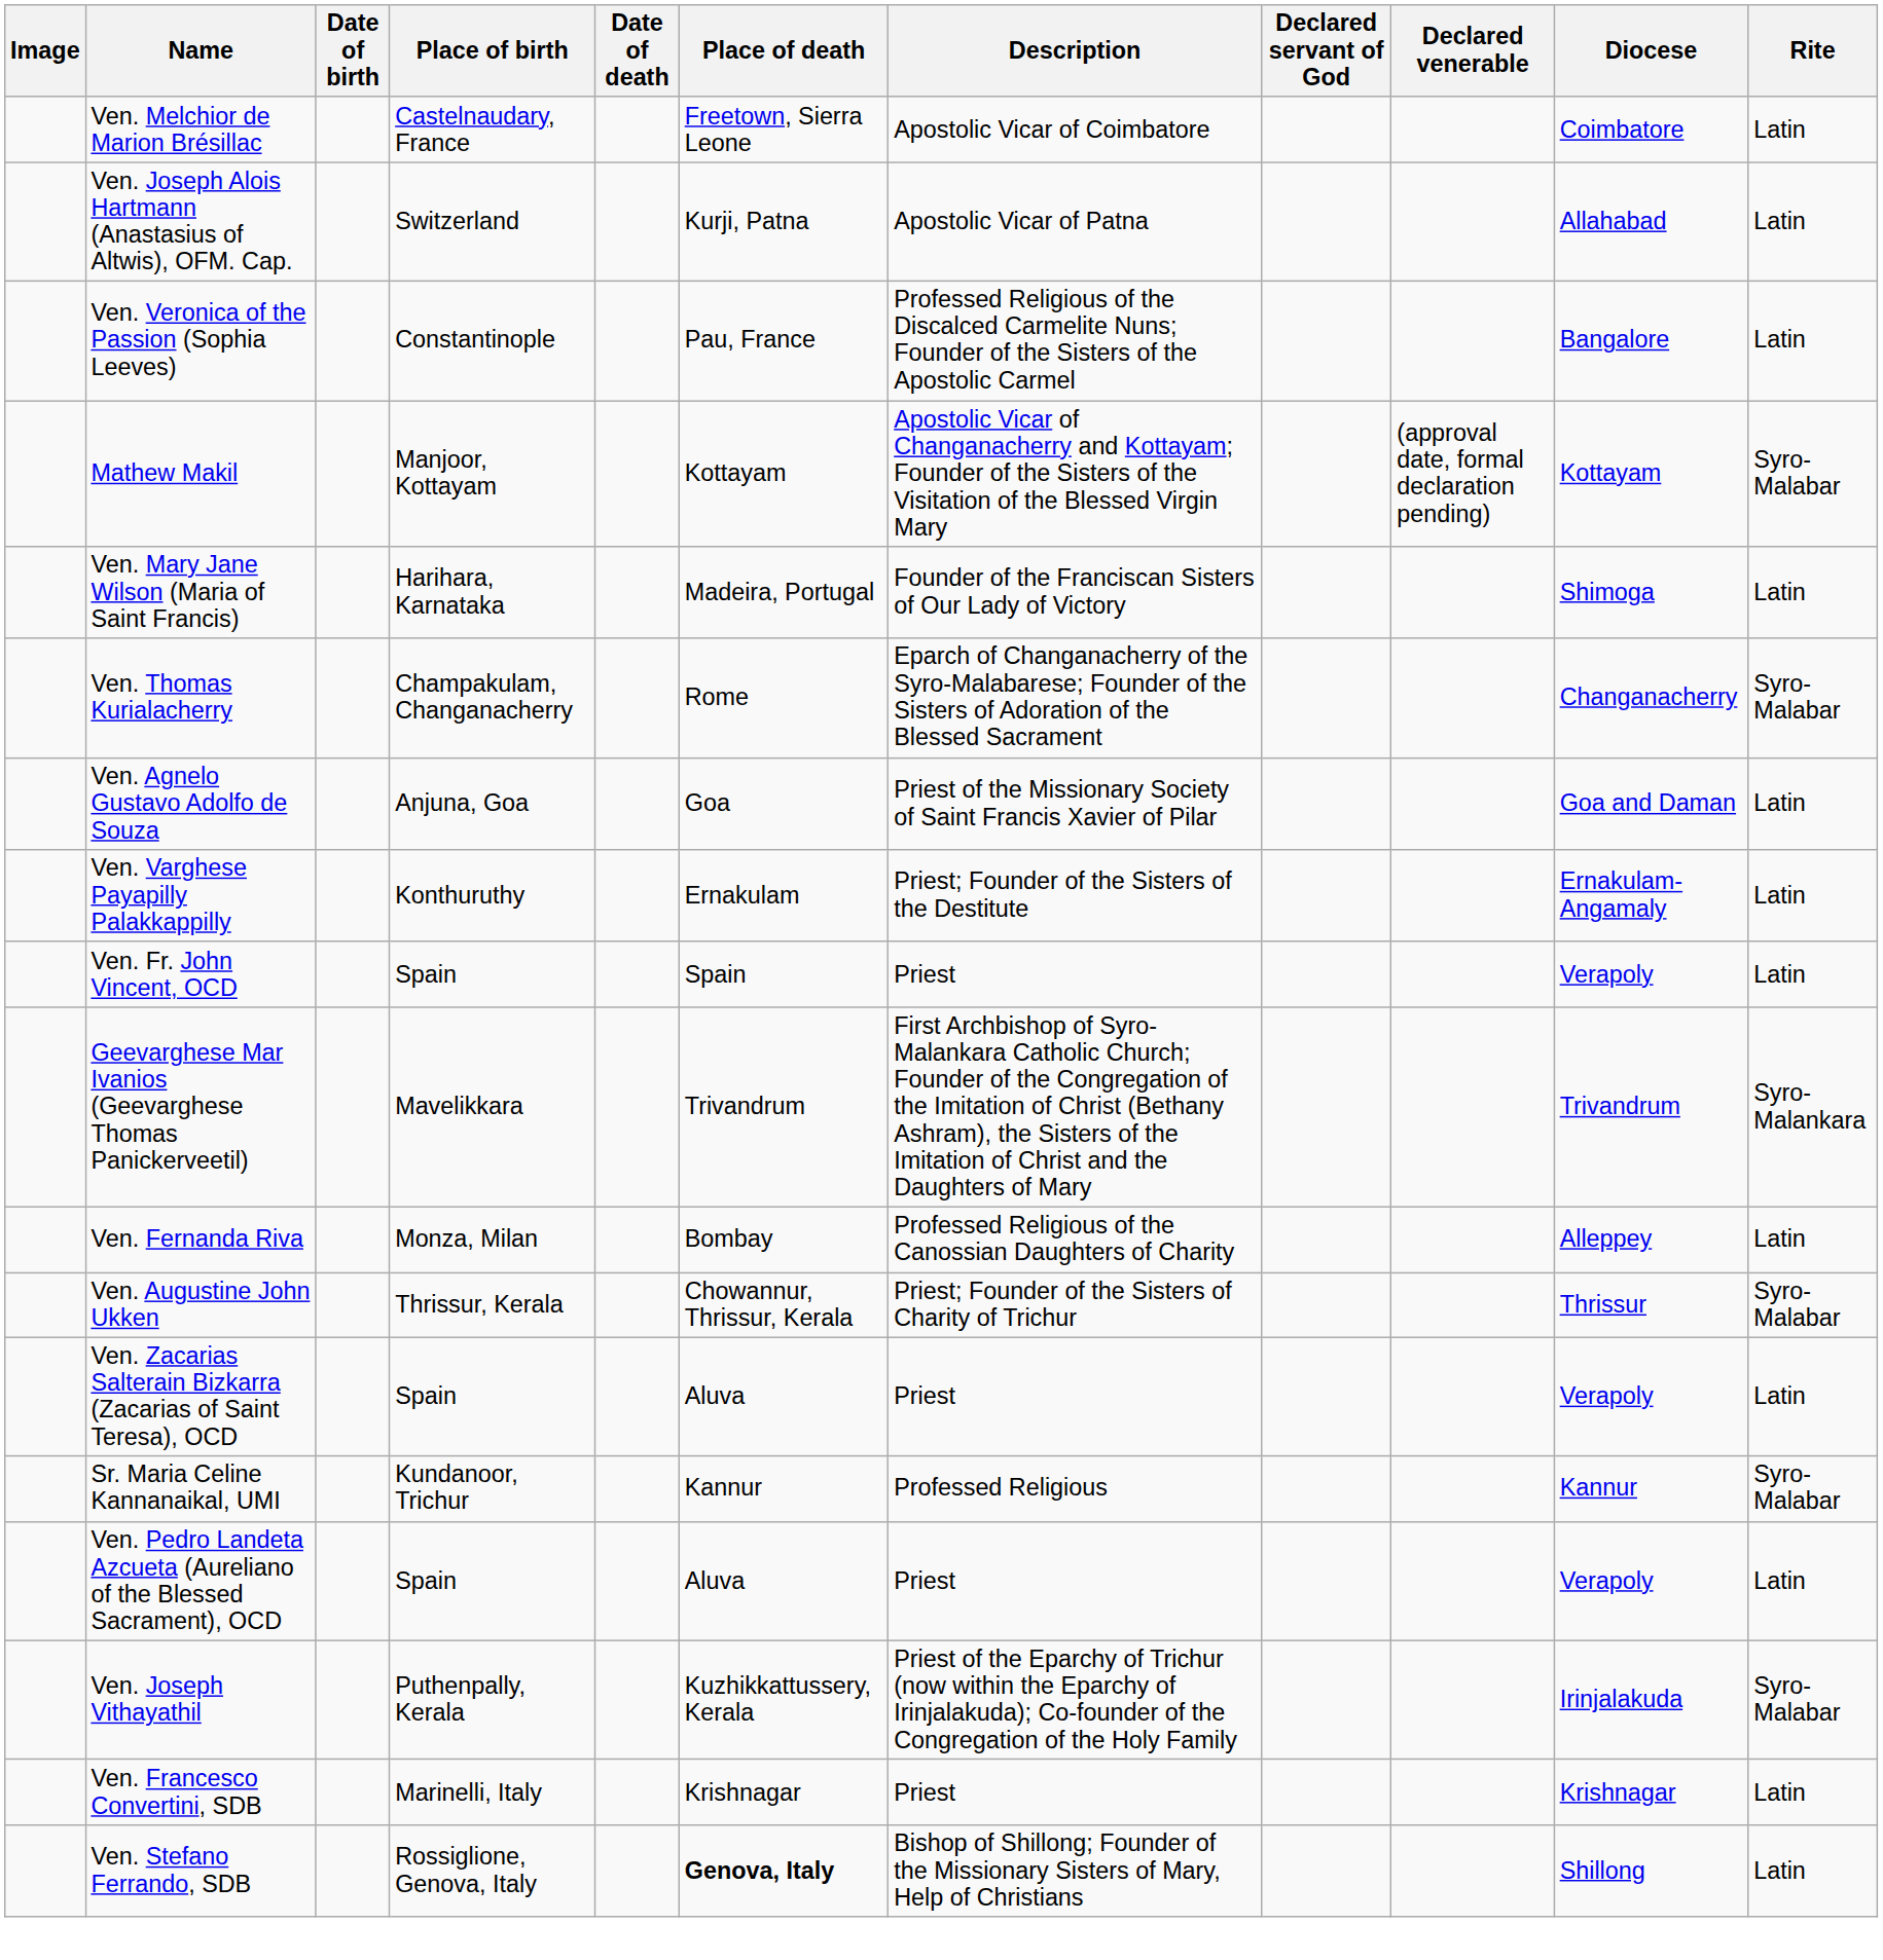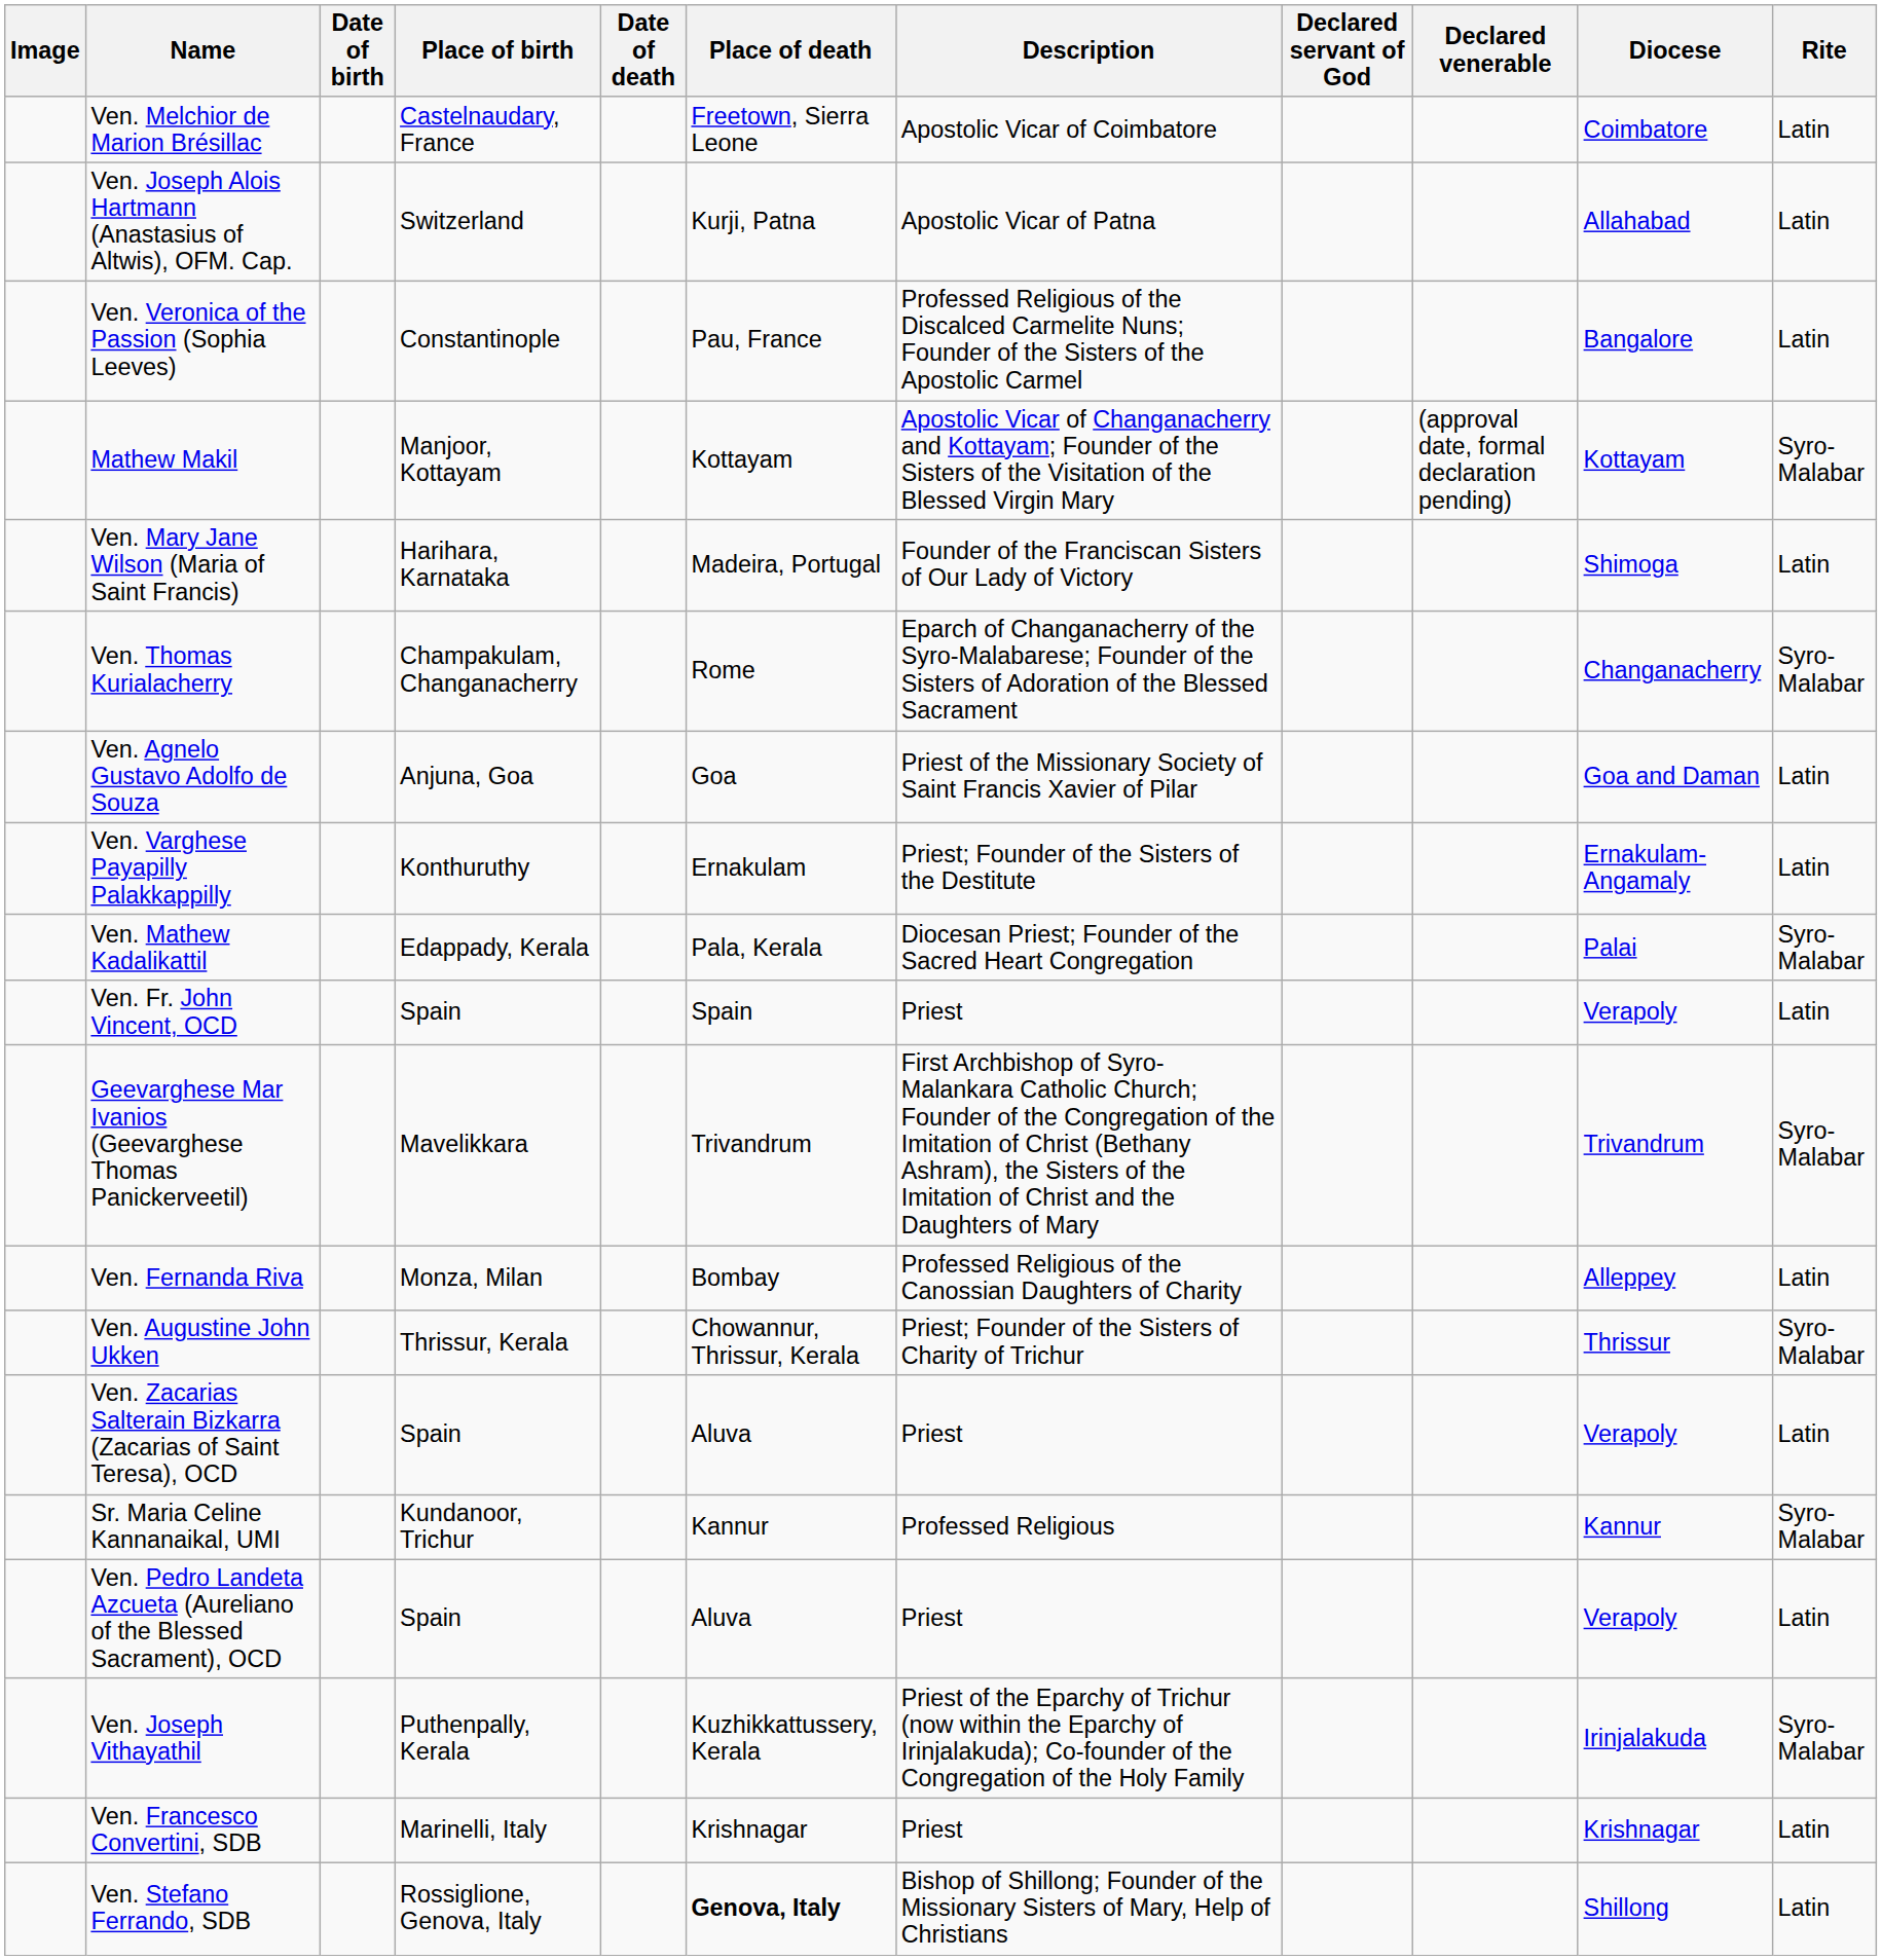 <table class="wikitable sortable">
 <tr>
 <th>Image</th>
 <th>Name</th>
 <th>Date of birth</th>
 <th>Place of birth</th>
 <th>Date of death</th>
 <th>Place of death</th>
 <th>Description</th>
 <th>Declared servant of God</th>
 <th>Declared venerable</th>
 <th>Diocese</th>
 <th>Rite</th>
 </tr>
 <tr>
 <td></td>
 <td>Ven. <a href='#'>Melchior de Marion Brésillac</a></td>
 <td></td>
 <td><a href='#'>Castelnaudary</a>, France</td>
 <td></td>
 <td><a href='#'>Freetown</a>, Sierra Leone</td>
 <td>Apostolic Vicar of Coimbatore</td>
 <td></td>
 <td></td>
 <td><a href='#'>Coimbatore</a></td>
 <td>Latin</td>
 </tr>
 <tr>
 <td></td>
 <td>Ven. <a href='#'>Joseph Alois Hartmann</a> (Anastasius of Altwis), OFM. Cap.</td>
 <td></td>
 <td>Switzerland</td>
 <td></td>
 <td>Kurji, Patna</td>
 <td>Apostolic Vicar of Patna</td>
 <td></td>
 <td></td>
 <td><a href='#'>Allahabad</a></td>
 <td>Latin</td>
 </tr>
 <tr>
 <td></td>
 <td>Ven. <a href='#'>Veronica of the Passion</a> (Sophia Leeves)</td>
 <td></td>
 <td>Constantinople</td>
 <td></td>
 <td>Pau, France</td>
 <td>Professed Religious of the Discalced Carmelite Nuns; Founder of the Sisters of the Apostolic Carmel</td>
 <td></td>
 <td></td>
 <td><a href='#'>Bangalore</a></td>
 <td>Latin</td>
 </tr>
 <tr>
 <td></td>
 <td><a href='#'>Mathew Makil</a></td>
 <td></td>
 <td>Manjoor, Kottayam</td>
 <td></td>
 <td>Kottayam</td>
 <td><a href='#'>Apostolic Vicar</a> of <a href='#'>Changanacherry</a> and <a href='#'>Kottayam</a>; Founder of the Sisters of the Visitation of the Blessed Virgin Mary</td>
 <td></td>
 <td> (approval date, formal declaration pending)</td>
 <td><a href='#'>Kottayam</a></td>
 <td>Syro-Malabar</td>
 </tr>
 <tr>
 <td></td>
 <td>Ven. <a href='#'>Mary Jane Wilson</a> (Maria of Saint Francis)</td>
 <td></td>
 <td>Harihara, Karnataka</td>
 <td></td>
 <td>Madeira, Portugal</td>
 <td>Founder of the Franciscan Sisters of Our Lady of Victory</td>
 <td></td>
 <td></td>
 <td><a href='#'>Shimoga</a></td>
 <td>Latin</td>
 </tr>
 <tr>
 <td></td>
 <td>Ven. <a href='#'>Thomas Kurialacherry</a></td>
 <td></td>
 <td>Champakulam, Changanacherry</td>
 <td></td>
 <td>Rome</td>
 <td>Eparch of Changanacherry of the Syro-Malabarese; Founder of the Sisters of Adoration of the Blessed Sacrament</td>
 <td></td>
 <td></td>
 <td><a href='#'>Changanacherry</a></td>
 <td>Syro-Malabar</td>
 </tr>
 <tr>
 <td></td>
 <td>Ven. <a href='#'>Agnelo Gustavo Adolfo de Souza</a></td>
 <td></td>
 <td>Anjuna, Goa</td>
 <td></td>
 <td>Goa</td>
 <td>Priest of the Missionary Society of Saint Francis Xavier of Pilar</td>
 <td></td>
 <td></td>
 <td><a href='#'>Goa and Daman</a></td>
 <td>Latin</td>
 </tr>
 <tr>
 <td></td>
 <td>Ven. <a href='#'>Varghese Payapilly Palakkappilly</a></td>
 <td></td>
 <td>Konthuruthy</td>
 <td></td>
 <td>Ernakulam</td>
 <td>Priest; Founder of the Sisters of the Destitute</td>
 <td></td>
 <td></td>
 <td><a href='#'>Ernakulam-Angamaly</a></td>
 <td>Latin</td>
 </tr>
 <tr>
 <td></td>
+<td>Ven. <a href='#'>Mathew Kadalikattil</a></td>
+<td></td>
+<td>Edappady, Kerala</td>
+<td></td>
+<td>Pala, Kerala</td>
+<td>Diocesan Priest; Founder of the Sacred Heart Congregation</td>
+<td></td>
+<td></td>
+<td><a href='#'>Palai</a></td>
+<td>Syro-Malabar</td>
+</tr>
+<tr>
+<td></td>
 <td>Ven. Fr. <a href='#'>John Vincent, OCD</a></td>
 <td></td>
 <td>Spain</td>
 <td></td>
 <td>Spain</td>
 <td>Priest</td>
 <td></td>
 <td></td>
 <td><a href='#'>Verapoly</a></td>
 <td>Latin</td>
 </tr>
 <tr>
 <td></td>
 <td><a href='#'>Geevarghese Mar Ivanios</a> (Geevarghese Thomas Panickerveetil)</td>
 <td></td>
 <td>Mavelikkara</td>
 <td></td>
 <td>Trivandrum</td>
 <td>First Archbishop of Syro-Malankara Catholic Church; Founder of the Congregation of the Imitation of Christ (Bethany Ashram), the Sisters of the Imitation of Christ and the Daughters of Mary</td>
 <td></td>
 <td></td>
 <td><a href='#'>Trivandrum</a></td>
-<td>Syro-Malankara</td>
+<td>Syro-Malabar</td>
 </tr>
 <tr>
 <td></td>
 <td>Ven. <a href='#'>Fernanda Riva</a></td>
 <td></td>
 <td>Monza, Milan</td>
 <td></td>
 <td>Bombay</td>
 <td>Professed Religious of the Canossian Daughters of Charity</td>
 <td></td>
 <td></td>
 <td><a href='#'>Alleppey</a></td>
 <td>Latin</td>
 </tr>
 <tr>
 <td></td>
 <td>Ven. <a href='#'>Augustine John Ukken</a></td>
 <td></td>
 <td>Thrissur, Kerala</td>
 <td></td>
 <td>Chowannur, Thrissur, Kerala</td>
 <td>Priest; Founder of the Sisters of Charity of Trichur</td>
 <td></td>
 <td></td>
 <td><a href='#'>Thrissur</a></td>
 <td>Syro-Malabar</td>
 </tr>
 <tr>
 <td></td>
 <td>Ven. <a href='#'>Zacarias Salterain Bizkarra</a> (Zacarias of Saint Teresa), OCD</td>
 <td></td>
 <td>Spain</td>
 <td></td>
 <td>Aluva</td>
 <td>Priest</td>
 <td></td>
 <td></td>
 <td><a href='#'>Verapoly</a></td>
 <td>Latin</td>
 </tr>
 <tr>
 <td></td>
 <td>Sr. Maria Celine Kannanaikal, UMI</td>
 <td></td>
 <td>Kundanoor, Trichur</td>
 <td></td>
 <td>Kannur</td>
 <td>Professed Religious</td>
 <td></td>
 <td></td>
 <td><a href='#'>Kannur</a></td>
 <td>Syro-Malabar</td>
 </tr>
 <tr>
 <td></td>
 <td>Ven. <a href='#'>Pedro Landeta Azcueta</a> (Aureliano of the Blessed Sacrament), OCD</td>
 <td></td>
 <td>Spain</td>
 <td></td>
 <td>Aluva</td>
 <td>Priest</td>
 <td></td>
 <td></td>
 <td><a href='#'>Verapoly</a></td>
 <td>Latin</td>
 </tr>
 <tr>
 <td></td>
 <td>Ven. <a href='#'>Joseph Vithayathil</a></td>
 <td></td>
 <td>Puthenpally, Kerala</td>
 <td></td>
 <td>Kuzhikkattussery, Kerala</td>
 <td>Priest of the Eparchy of Trichur (now within the Eparchy of Irinjalakuda); Co-founder of the Congregation of the Holy Family</td>
 <td></td>
 <td></td>
 <td><a href='#'>Irinjalakuda</a></td>
 <td>Syro-Malabar</td>
 </tr>
 <tr>
 <td></td>
 <td>Ven. <a href='#'>Francesco Convertini</a>, SDB</td>
 <td></td>
 <td>Marinelli, Italy</td>
 <td></td>
 <td>Krishnagar</td>
 <td>Priest</td>
 <td></td>
 <td></td>
 <td><a href='#'>Krishnagar</a></td>
 <td>Latin</td>
 </tr>
 <tr>
 <td></td>
 <td>Ven. <a href='#'>Stefano Ferrando</a>, SDB</td>
 <td></td>
 <td>Rossiglione, Genova, Italy</td>
 <td></td>
 <td><strong>Genova, Italy</strong></td>
 <td>Bishop of Shillong; Founder of the Missionary Sisters of Mary, Help of Christians</td>
 <td></td>
 <td></td>
 <td><a href='#'>Shillong</a></td>
 <td>Latin</td>
 </tr>
 </table>
